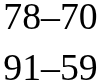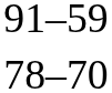 <table style="text-align:center">
 <tr>
 <th width=200></th>
 <th width=100></th>
 <th width=200></th>
 </tr>
 <tr>
 <td align=right><strong></strong></td>
-<td align=center>78–70</td>
+<td align=center>91–59</td>
 <td align=left></td>
 </tr>
 <tr>
 <td align=right><strong></strong></td>
-<td align=center>91–59</td>
+<td align=center>78–70</td>
 <td align=left></td>
 </tr>
 </table>
